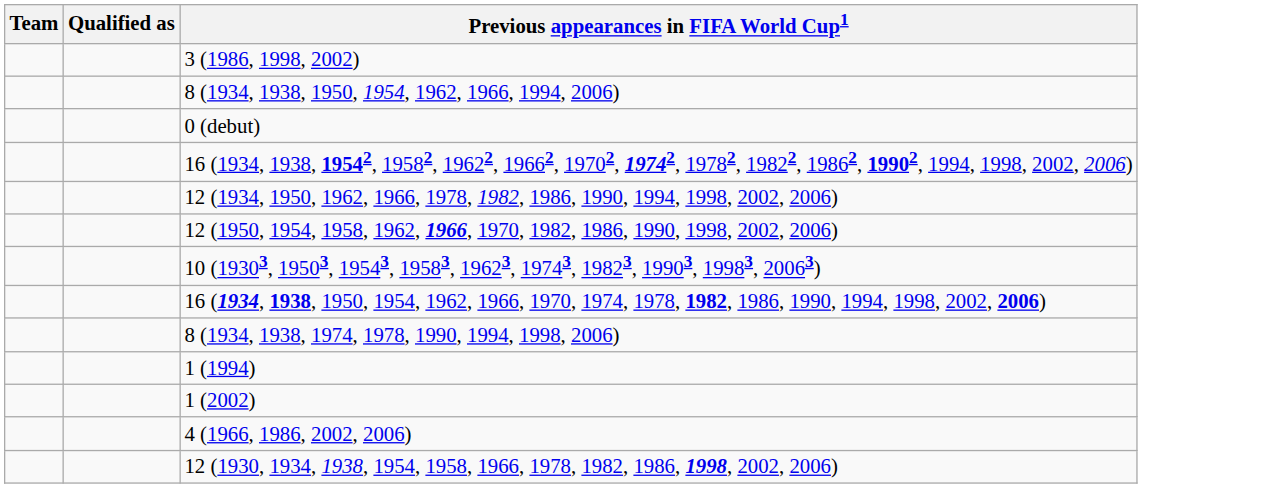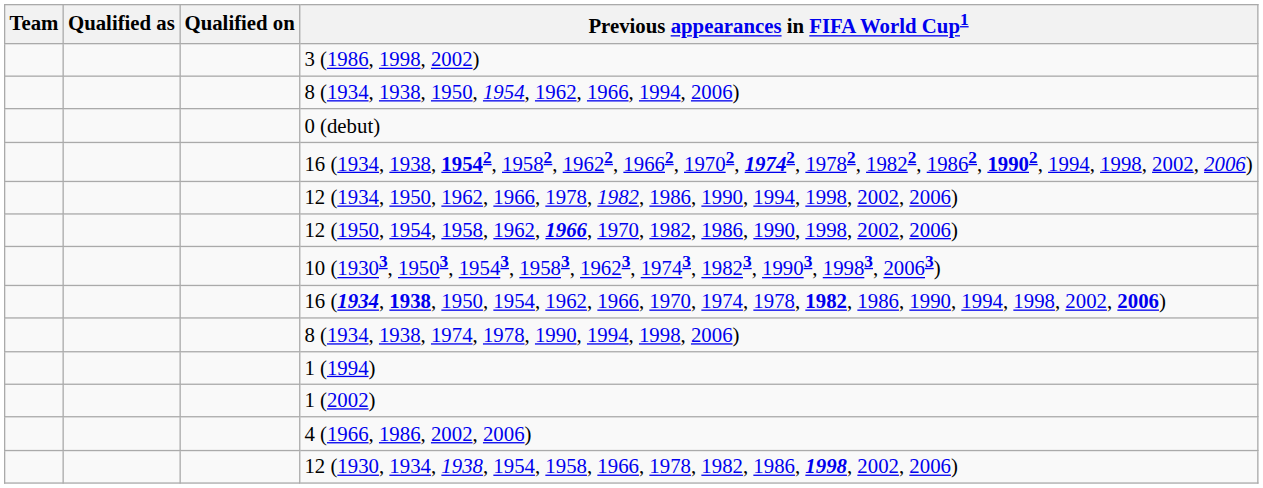 <table class="wikitable sortable">
 <tr>
 <th>Team</th>
 <th>Qualified as</th>
+<th>Qualified on</th>
 <th data-sort-type="number">Previous <a href='#'>appearances</a> in <a href='#'>FIFA World Cup</a><sup><strong><a href='#'>1</a></strong></sup></th>
 </tr>
 <tr>
+<td></td>
 <td></td>
 <td></td>
 <td>3 (<a href='#'>1986</a>, <a href='#'>1998</a>, <a href='#'>2002</a>)</td>
 </tr>
 <tr>
 <td></td>
 <td></td>
+<td></td>
 <td>8 (<a href='#'>1934</a>, <a href='#'>1938</a>, <a href='#'>1950</a>, <em><a href='#'>1954</a></em>, <a href='#'>1962</a>, <a href='#'>1966</a>, <a href='#'>1994</a>, <a href='#'>2006</a>)</td>
 </tr>
 <tr>
+<td></td>
 <td></td>
 <td></td>
 <td>0 (debut)</td>
 </tr>
 <tr>
 <td></td>
 <td></td>
+<td></td>
 <td>16 (<a href='#'>1934</a>, <a href='#'>1938</a>, <strong><a href='#'>1954</a></strong><sup><strong><a href='#'>2</a></strong></sup>, <a href='#'>1958</a><sup><strong><a href='#'>2</a></strong></sup>, <a href='#'>1962</a><sup><strong><a href='#'>2</a></strong></sup>, <a href='#'>1966</a><sup><strong><a href='#'>2</a></strong></sup>, <a href='#'>1970</a><sup><strong><a href='#'>2</a></strong></sup>, <strong><em><a href='#'>1974</a></em></strong><sup><strong><a href='#'>2</a></strong></sup>, <a href='#'>1978</a><sup><strong><a href='#'>2</a></strong></sup>, <a href='#'>1982</a><sup><strong><a href='#'>2</a></strong></sup>, <a href='#'>1986</a><sup><strong><a href='#'>2</a></strong></sup>, <strong><a href='#'>1990</a></strong><sup><strong><a href='#'>2</a></strong></sup>, <a href='#'>1994</a>, <a href='#'>1998</a>, <a href='#'>2002</a>, <em><a href='#'>2006</a></em>)</td>
 </tr>
 <tr>
+<td></td>
 <td></td>
 <td></td>
 <td>12 (<a href='#'>1934</a>, <a href='#'>1950</a>, <a href='#'>1962</a>, <a href='#'>1966</a>, <a href='#'>1978</a>, <em><a href='#'>1982</a></em>, <a href='#'>1986</a>, <a href='#'>1990</a>, <a href='#'>1994</a>, <a href='#'>1998</a>, <a href='#'>2002</a>, <a href='#'>2006</a>)</td>
 </tr>
 <tr>
 <td></td>
 <td></td>
+<td></td>
 <td>12 (<a href='#'>1950</a>, <a href='#'>1954</a>, <a href='#'>1958</a>, <a href='#'>1962</a>, <strong><em><a href='#'>1966</a></em></strong>, <a href='#'>1970</a>, <a href='#'>1982</a>, <a href='#'>1986</a>, <a href='#'>1990</a>, <a href='#'>1998</a>, <a href='#'>2002</a>, <a href='#'>2006</a>)</td>
 </tr>
 <tr>
+<td></td>
 <td></td>
 <td></td>
 <td>10 (<a href='#'>1930</a><sup><strong><a href='#'>3</a></strong></sup>, <a href='#'>1950</a><sup><strong><a href='#'>3</a></strong></sup>, <a href='#'>1954</a><sup><strong><a href='#'>3</a></strong></sup>, <a href='#'>1958</a><sup><strong><a href='#'>3</a></strong></sup>, <a href='#'>1962</a><sup><strong><a href='#'>3</a></strong></sup>, <a href='#'>1974</a><sup><strong><a href='#'>3</a></strong></sup>, <a href='#'>1982</a><sup><strong><a href='#'>3</a></strong></sup>, <a href='#'>1990</a><sup><strong><a href='#'>3</a></strong></sup>, <a href='#'>1998</a><sup><strong><a href='#'>3</a></strong></sup>, <a href='#'>2006</a><sup><strong><a href='#'>3</a></strong></sup>)</td>
 </tr>
 <tr>
 <td></td>
 <td></td>
+<td></td>
 <td>16 (<strong><em><a href='#'>1934</a></em></strong>, <strong><a href='#'>1938</a></strong>, <a href='#'>1950</a>, <a href='#'>1954</a>, <a href='#'>1962</a>, <a href='#'>1966</a>, <a href='#'>1970</a>, <a href='#'>1974</a>, <a href='#'>1978</a>, <strong><a href='#'>1982</a></strong>, <a href='#'>1986</a>, <a href='#'>1990</a>, <a href='#'>1994</a>, <a href='#'>1998</a>, <a href='#'>2002</a>, <strong><a href='#'>2006</a></strong>)</td>
 </tr>
 <tr>
+<td></td>
 <td></td>
 <td></td>
 <td>8 (<a href='#'>1934</a>, <a href='#'>1938</a>, <a href='#'>1974</a>, <a href='#'>1978</a>, <a href='#'>1990</a>, <a href='#'>1994</a>, <a href='#'>1998</a>, <a href='#'>2006</a>)</td>
 </tr>
 <tr>
 <td></td>
 <td></td>
+<td></td>
 <td>1 (<a href='#'>1994</a>)</td>
 </tr>
 <tr>
+<td></td>
 <td></td>
 <td></td>
 <td>1 (<a href='#'>2002</a>)</td>
 </tr>
 <tr>
 <td></td>
 <td></td>
+<td></td>
 <td>4 (<a href='#'>1966</a>, <a href='#'>1986</a>, <a href='#'>2002</a>, <a href='#'>2006</a>)</td>
 </tr>
 <tr>
 <td></td>
 <td></td>
+<td></td>
 <td>12 (<a href='#'>1930</a>, <a href='#'>1934</a>, <em><a href='#'>1938</a></em>, <a href='#'>1954</a>, <a href='#'>1958</a>, <a href='#'>1966</a>, <a href='#'>1978</a>, <a href='#'>1982</a>, <a href='#'>1986</a>, <strong><em><a href='#'>1998</a></em></strong>, <a href='#'>2002</a>, <a href='#'>2006</a>)</td>
 </tr>
 </table>
